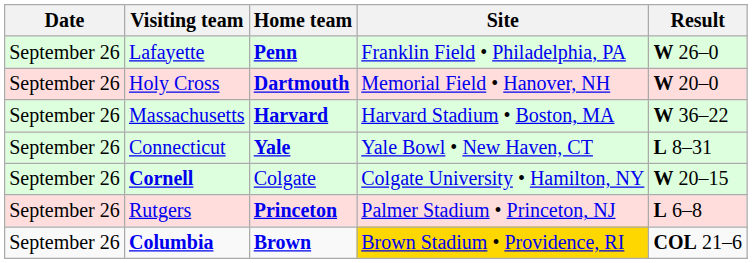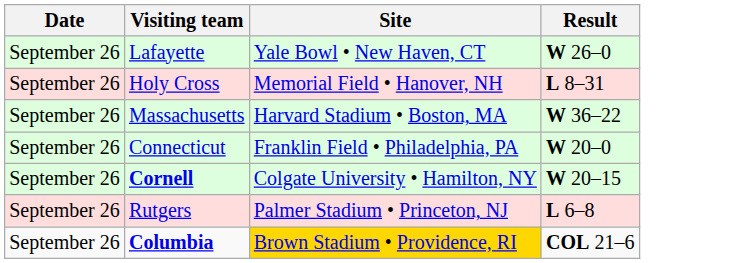 <table class="wikitable">
 <tr>
 <th>Date</th>
 <th>Visiting team</th>
-<th>Home team</th>
 <th>Site</th>
 <th>Result</th>
 </tr>
 <tr style="background:#DDFFDD;">
 <td>September 26</td>
 <td><a href='#'>Lafayette</a></td>
-<td><strong><a href='#'>Penn</a></strong></td>
-<td><a href='#'>Franklin Field</a> • <a href='#'>Philadelphia, PA</a></td>
+<td><a href='#'>Yale Bowl</a> • <a href='#'>New Haven, CT</a></td>
 <td><strong>W</strong> 26–0</td>
 </tr>
 <tr style="background:#FFDDDD;">
 <td>September 26</td>
 <td><a href='#'>Holy Cross</a></td>
-<td><strong><a href='#'>Dartmouth</a></strong></td>
 <td><a href='#'>Memorial Field</a> • <a href='#'>Hanover, NH</a></td>
-<td><strong>W</strong> 20–0</td>
+<td><strong>L</strong> 8–31</td>
 </tr>
 <tr style="background:#DDFFDD;">
 <td>September 26</td>
 <td><a href='#'>Massachusetts</a></td>
-<td><strong><a href='#'>Harvard</a></strong></td>
 <td><a href='#'>Harvard Stadium</a> • <a href='#'>Boston, MA</a></td>
 <td><strong>W</strong> 36–22</td>
 </tr>
 <tr style="background:#DDFFDD;">
 <td>September 26</td>
 <td><a href='#'>Connecticut</a></td>
-<td><strong><a href='#'>Yale</a></strong></td>
-<td><a href='#'>Yale Bowl</a> • <a href='#'>New Haven, CT</a></td>
-<td><strong>L</strong> 8–31</td>
+<td><a href='#'>Franklin Field</a> • <a href='#'>Philadelphia, PA</a></td>
+<td><strong>W</strong> 20–0</td>
 </tr>
 <tr style="background:#DDFFDD;">
 <td>September 26</td>
 <td><strong><a href='#'>Cornell</a></strong></td>
-<td><a href='#'>Colgate</a></td>
 <td><a href='#'>Colgate University</a> • <a href='#'>Hamilton, NY</a></td>
 <td><strong>W</strong> 20–15</td>
 </tr>
 <tr style="background:#FFDDDD;">
 <td>September 26</td>
 <td><a href='#'>Rutgers</a></td>
-<td><strong><a href='#'>Princeton</a></strong></td>
 <td><a href='#'>Palmer Stadium</a> • <a href='#'>Princeton, NJ</a></td>
 <td><strong>L</strong> 6–8</td>
 </tr>
 <tr>
 <td>September 26</td>
 <td><strong><a href='#'>Columbia</a></strong></td>
-<td><strong><a href='#'>Brown</a></strong></td>
 <td style="background: gold;"><a href='#'>Brown Stadium</a> • <a href='#'>Providence, RI</a></td>
 <td><strong>COL</strong> 21–6</td>
 </tr>
 </table>
